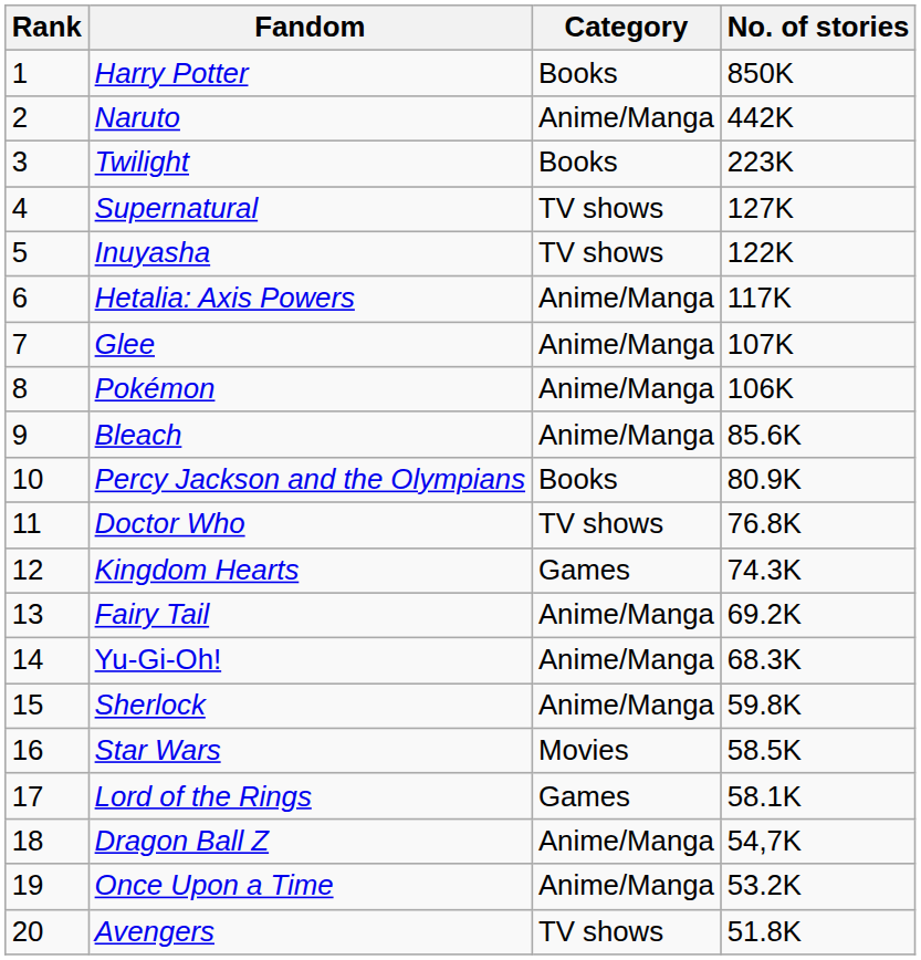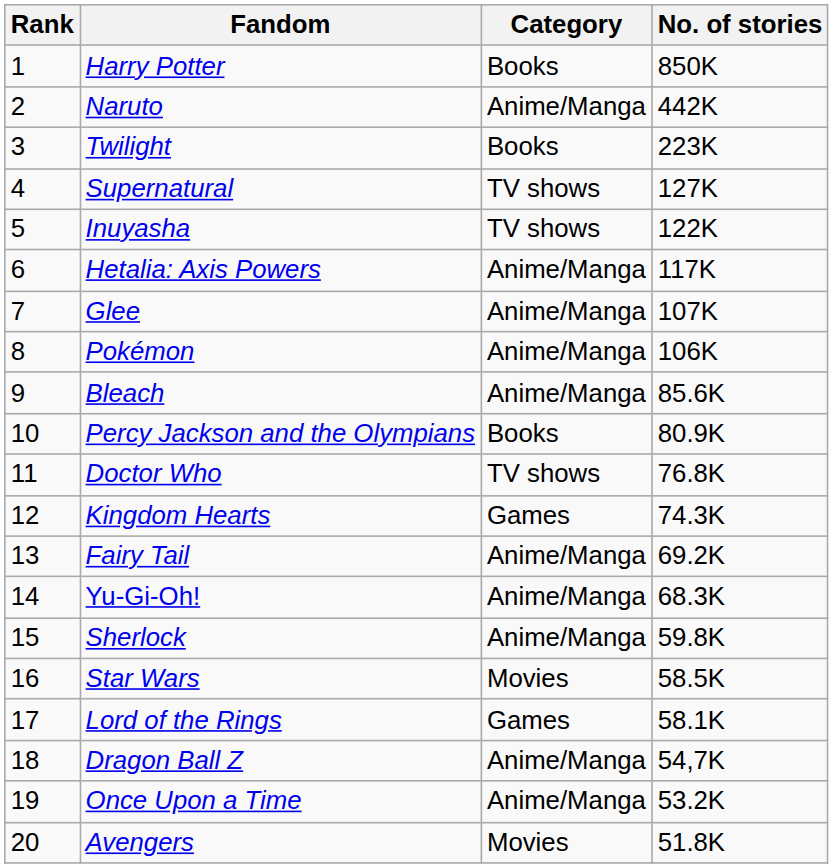 <table class="wikitable">
 <tr>
 <th>Rank</th>
 <th>Fandom</th>
 <th>Category</th>
 <th>No. of stories</th>
 </tr>
 <tr>
 <td>1</td>
 <td><em><a href='#'>Harry Potter</a></em></td>
 <td>Books</td>
 <td>850K</td>
 </tr>
 <tr>
 <td>2</td>
 <td><em><a href='#'>Naruto</a></em></td>
 <td>Anime/Manga</td>
 <td>442K</td>
 </tr>
 <tr>
 <td>3</td>
 <td><em><a href='#'>Twilight</a></em></td>
 <td>Books</td>
 <td>223K</td>
 </tr>
 <tr>
 <td>4</td>
 <td><em><a href='#'>Supernatural</a></em></td>
 <td>TV shows</td>
 <td>127K</td>
 </tr>
 <tr>
 <td>5</td>
 <td><em><a href='#'>Inuyasha</a></em></td>
 <td>TV shows</td>
 <td>122K</td>
 </tr>
 <tr>
 <td>6</td>
 <td><em><a href='#'>Hetalia: Axis Powers</a></em></td>
 <td>Anime/Manga</td>
 <td>117K</td>
 </tr>
 <tr>
 <td>7</td>
 <td><em><a href='#'>Glee</a></em></td>
 <td>Anime/Manga</td>
 <td>107K</td>
 </tr>
 <tr>
 <td>8</td>
 <td><em><a href='#'>Pokémon</a></em></td>
 <td>Anime/Manga</td>
 <td>106K</td>
 </tr>
 <tr>
 <td>9</td>
 <td><em><a href='#'>Bleach</a></em></td>
 <td>Anime/Manga</td>
 <td>85.6K</td>
 </tr>
 <tr>
 <td>10</td>
 <td><em><a href='#'>Percy Jackson and the Olympians</a></em></td>
 <td>Books</td>
 <td>80.9K</td>
 </tr>
 <tr>
 <td>11</td>
 <td><em><a href='#'>Doctor Who</a></em></td>
 <td>TV shows</td>
 <td>76.8K</td>
 </tr>
 <tr>
 <td>12</td>
 <td><em><a href='#'>Kingdom Hearts</a></em></td>
 <td>Games</td>
 <td>74.3K</td>
 </tr>
 <tr>
 <td>13</td>
 <td><em><a href='#'>Fairy Tail</a></em></td>
 <td>Anime/Manga</td>
 <td>69.2K</td>
 </tr>
 <tr>
 <td>14</td>
 <td><a href='#'>Yu-Gi-Oh!</a></td>
 <td>Anime/Manga</td>
 <td>68.3K</td>
 </tr>
 <tr>
 <td>15</td>
 <td><em><a href='#'>Sherlock</a></em></td>
 <td>Anime/Manga</td>
 <td>59.8K</td>
 </tr>
 <tr>
 <td>16</td>
 <td><em><a href='#'>Star Wars</a></em></td>
 <td>Movies</td>
 <td>58.5K</td>
 </tr>
 <tr>
 <td>17</td>
 <td><em><a href='#'>Lord of the Rings</a></em></td>
 <td>Games</td>
 <td>58.1K</td>
 </tr>
 <tr>
 <td>18</td>
 <td><em><a href='#'>Dragon Ball Z</a></em></td>
 <td>Anime/Manga</td>
 <td>54,7K</td>
 </tr>
 <tr>
 <td>19</td>
 <td><em><a href='#'>Once Upon a Time</a></em></td>
 <td>Anime/Manga</td>
 <td>53.2K</td>
 </tr>
 <tr>
 <td>20</td>
 <td><em><a href='#'>Avengers</a></em></td>
-<td>TV shows</td>
+<td>Movies</td>
 <td>51.8K</td>
 </tr>
 </table>
